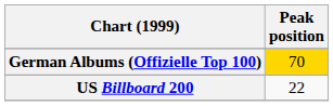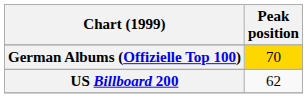 <table class="wikitable sortable plainrowheaders">
 <tr>
 <th scope="col">Chart (1999)</th>
 <th scope="col">Peak<br>position</th>
 </tr>
 <tr>
 </tr>
 <tr>
 </tr>
 <tr>
 </tr>
 <tr>
 </tr>
 <tr>
 <th scope="row">German Albums (<a href='#'>Offizielle Top 100</a>)</th>
 <td align="center" style="background: gold;">70</td>
 </tr>
 <tr>
 </tr>
 <tr>
 </tr>
 <tr>
 </tr>
 <tr>
 <th scope="row">US <a href='#'><em>Billboard</em> 200</a></th>
-<td align="center">22</td>
+<td align="center">62</td>
 </tr>
 <tr>
 </tr>
 </table>
